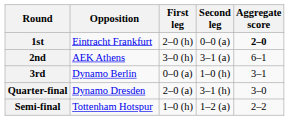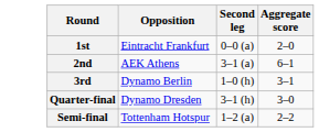 <table class="wikitable plainrowheaders" style="text-align:center;margin-left:1em;float:right">
 <tr>
 <th scope=col>Round</th>
 <th scope="col" style="width:130px;">Opposition</th>
-<th scope="col" style="width:50px;">First leg</th>
 <th scope="col" style="width:50px;">Second leg</th>
 <th scope="col" style="width:50px;">Aggregate score</th>
 </tr>
 <tr>
 <th scope=row style="text-align:center">1st</th>
 <td align="left"><a href='#'>Eintracht Frankfurt</a></td>
-<td>2–0 (h)</td>
 <td>0–0 (a)</td>
-<td><strong>2–0</strong></td>
+<td>2–0</td>
 </tr>
 <tr>
 <th scope=row style="text-align:center">2nd</th>
 <td align="left"><a href='#'>AEK Athens</a></td>
-<td>3–0 (h)</td>
 <td>3–1 (a)</td>
 <td>6–1</td>
 </tr>
 <tr>
 <th scope=row style="text-align:center">3rd</th>
 <td align="left"><a href='#'>Dynamo Berlin</a></td>
-<td>0–0 (a)</td>
 <td>1–0 (h)</td>
 <td>3–1</td>
 </tr>
 <tr>
 <th scope=row style="text-align:center">Quarter-final</th>
 <td align="left"><a href='#'>Dynamo Dresden</a></td>
-<td>2–0 (a)</td>
 <td>3–1 (h)</td>
 <td>3–0</td>
 </tr>
 <tr>
 <th scope=row style="text-align:center">Semi-final</th>
 <td align="left"><a href='#'>Tottenham Hotspur</a></td>
-<td>1–0 (h)</td>
 <td>1–2 (a)</td>
 <td>2–2</td>
 </tr>
 </table>
